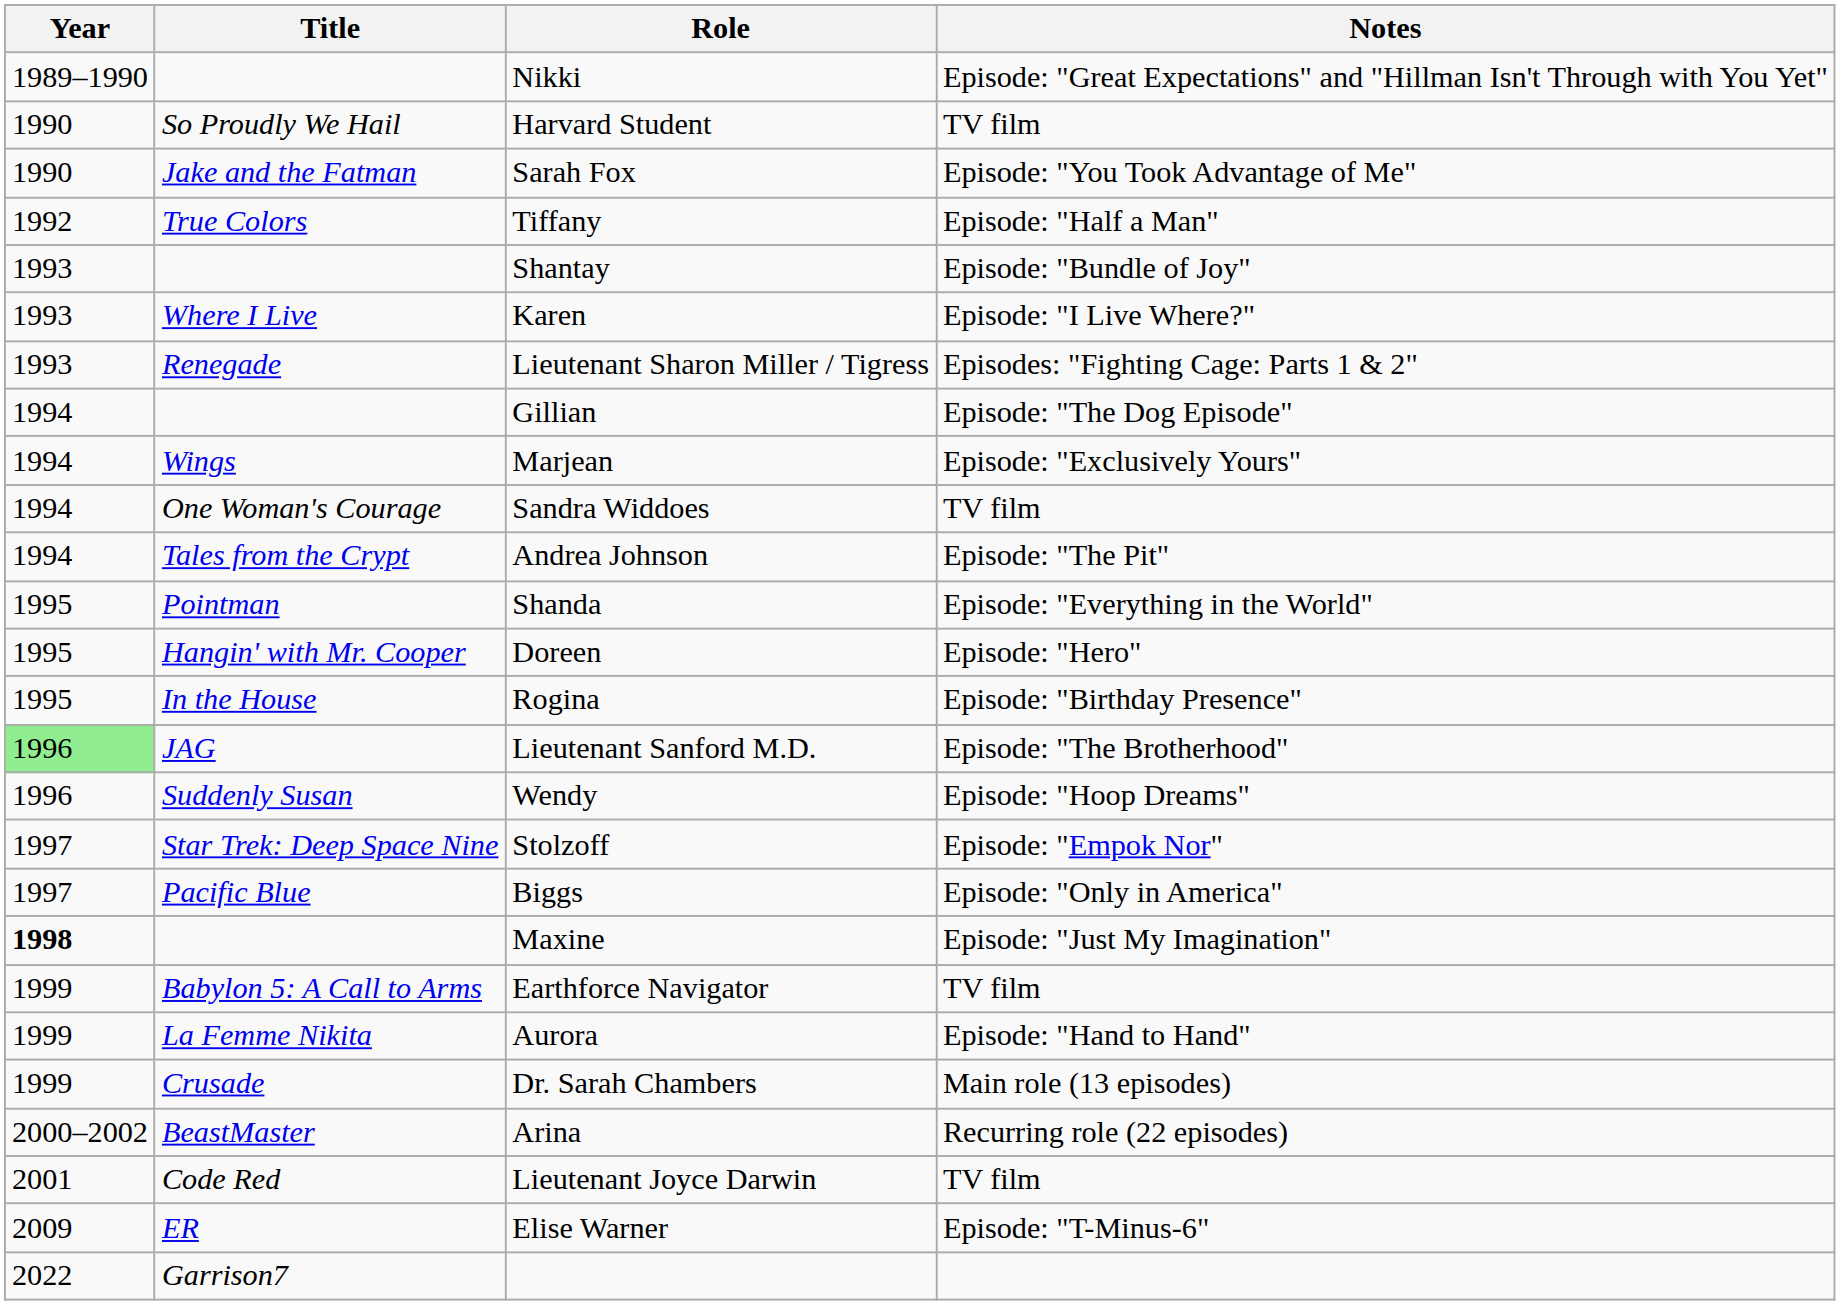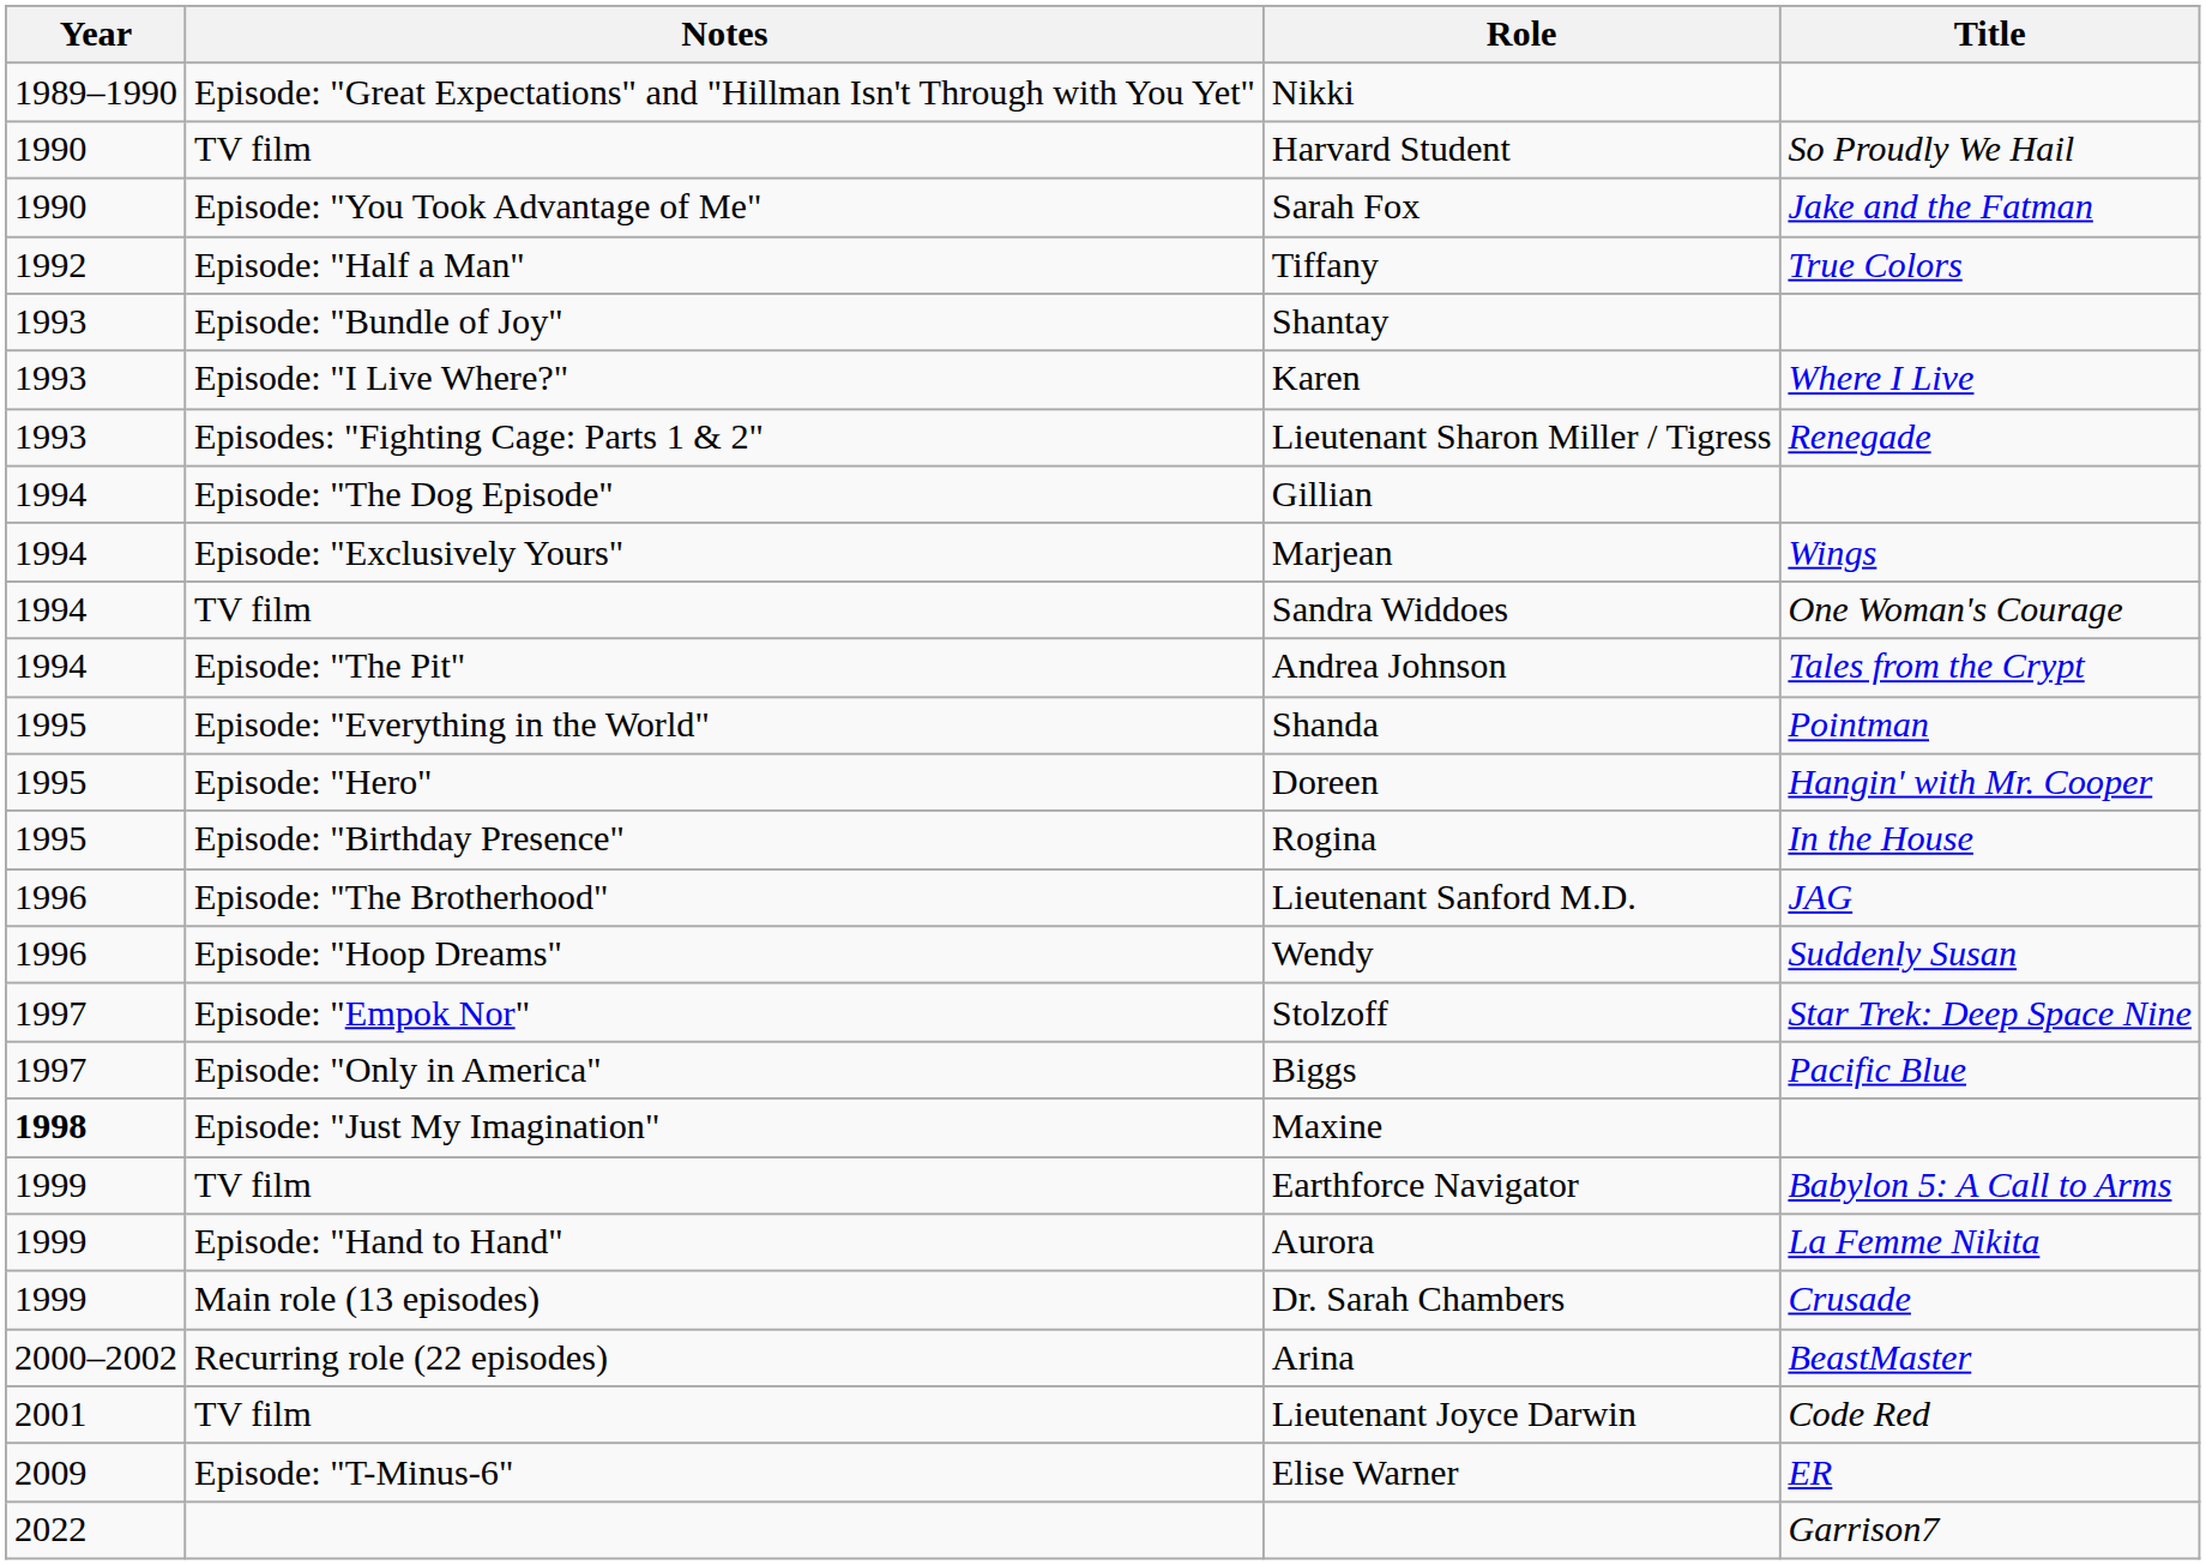 <table class="wikitable sortable">
 <tr>
 <th>Year</th>
+<th class="unsortable">Notes</th>
+<th>Role</th>
 <th>Title</th>
-<th>Role</th>
-<th class="unsortable">Notes</th>
 </tr>
 <tr>
 <td>1989–1990</td>
+<td>Episode: "Great Expectations" and "Hillman Isn't Through  with You Yet"</td>
+<td>Nikki</td>
 <td><em></em></td>
-<td>Nikki</td>
-<td>Episode: "Great Expectations" and "Hillman Isn't Through  with You Yet"</td>
 </tr>
 <tr>
 <td>1990</td>
+<td>TV film</td>
+<td>Harvard Student</td>
 <td><em>So Proudly We Hail</em></td>
-<td>Harvard Student</td>
-<td>TV film</td>
 </tr>
 <tr>
 <td>1990</td>
+<td>Episode: "You Took Advantage of Me"</td>
+<td>Sarah Fox</td>
 <td><em><a href='#'>Jake and the Fatman</a></em></td>
-<td>Sarah Fox</td>
-<td>Episode: "You Took Advantage of Me"</td>
 </tr>
 <tr>
 <td>1992</td>
+<td>Episode: "Half a Man"</td>
+<td>Tiffany</td>
 <td><em><a href='#'>True Colors</a></em></td>
-<td>Tiffany</td>
-<td>Episode: "Half a Man"</td>
 </tr>
 <tr>
 <td>1993</td>
+<td>Episode: "Bundle of Joy"</td>
+<td>Shantay</td>
 <td><em></em></td>
-<td>Shantay</td>
-<td>Episode: "Bundle of Joy"</td>
 </tr>
 <tr>
 <td>1993</td>
+<td>Episode: "I Live Where?"</td>
+<td>Karen</td>
 <td><em><a href='#'>Where I Live</a></em></td>
-<td>Karen</td>
-<td>Episode: "I Live Where?"</td>
 </tr>
 <tr>
 <td>1993</td>
+<td>Episodes: "Fighting Cage: Parts 1 & 2"</td>
+<td>Lieutenant Sharon Miller / Tigress</td>
 <td><em><a href='#'>Renegade</a></em></td>
-<td>Lieutenant Sharon Miller / Tigress</td>
-<td>Episodes: "Fighting Cage: Parts 1 & 2"</td>
 </tr>
 <tr>
 <td>1994</td>
+<td>Episode: "The Dog Episode"</td>
+<td>Gillian</td>
 <td><em></em></td>
-<td>Gillian</td>
-<td>Episode: "The Dog Episode"</td>
 </tr>
 <tr>
 <td>1994</td>
+<td>Episode: "Exclusively Yours"</td>
+<td>Marjean</td>
 <td><em><a href='#'>Wings</a></em></td>
-<td>Marjean</td>
-<td>Episode: "Exclusively Yours"</td>
 </tr>
 <tr>
 <td>1994</td>
+<td>TV film</td>
+<td>Sandra Widdoes</td>
 <td><em>One Woman's Courage</em></td>
-<td>Sandra Widdoes</td>
-<td>TV film</td>
 </tr>
 <tr>
 <td>1994</td>
+<td>Episode: "The Pit"</td>
+<td>Andrea Johnson</td>
 <td><em><a href='#'>Tales from the Crypt</a></em></td>
-<td>Andrea Johnson</td>
-<td>Episode: "The Pit"</td>
 </tr>
 <tr>
 <td>1995</td>
+<td>Episode: "Everything in the World"</td>
+<td>Shanda</td>
 <td><em><a href='#'>Pointman</a></em></td>
-<td>Shanda</td>
-<td>Episode: "Everything in the World"</td>
 </tr>
 <tr>
 <td>1995</td>
+<td>Episode: "Hero"</td>
+<td>Doreen</td>
 <td><em><a href='#'>Hangin' with Mr. Cooper</a></em></td>
-<td>Doreen</td>
-<td>Episode: "Hero"</td>
 </tr>
 <tr>
 <td>1995</td>
+<td>Episode: "Birthday Presence"</td>
+<td>Rogina</td>
 <td><em><a href='#'>In the House</a></em></td>
-<td>Rogina</td>
-<td>Episode: "Birthday Presence"</td>
-</tr>
-<tr>
-<td style="background: lightgreen;">1996</td>
-<td><em><a href='#'>JAG</a></em></td>
-<td>Lieutenant Sanford M.D.</td>
-<td>Episode: "The Brotherhood"</td>
 </tr>
 <tr>
 <td>1996</td>
+<td>Episode: "The Brotherhood"</td>
+<td>Lieutenant Sanford M.D.</td>
+<td><em><a href='#'>JAG</a></em></td>
+</tr>
+<tr>
+<td>1996</td>
+<td>Episode: "Hoop Dreams"</td>
+<td>Wendy</td>
 <td><em><a href='#'>Suddenly Susan</a></em></td>
-<td>Wendy</td>
-<td>Episode: "Hoop Dreams"</td>
 </tr>
 <tr>
 <td>1997</td>
+<td>Episode: "<a href='#'>Empok Nor</a>"</td>
+<td>Stolzoff</td>
 <td><em><a href='#'>Star Trek: Deep Space Nine</a></em></td>
-<td>Stolzoff</td>
-<td>Episode: "<a href='#'>Empok Nor</a>"</td>
 </tr>
 <tr>
 <td>1997</td>
+<td>Episode: "Only in America"</td>
+<td>Biggs</td>
 <td><em><a href='#'>Pacific Blue</a></em></td>
-<td>Biggs</td>
-<td>Episode: "Only in America"</td>
 </tr>
 <tr>
 <td><strong>1998</strong></td>
+<td>Episode: "Just My Imagination"</td>
+<td>Maxine</td>
 <td><em></em></td>
-<td>Maxine</td>
-<td>Episode: "Just My Imagination"</td>
 </tr>
 <tr>
 <td>1999</td>
+<td>TV film</td>
+<td>Earthforce Navigator</td>
 <td><em><a href='#'>Babylon 5: A Call to Arms</a></em></td>
-<td>Earthforce Navigator</td>
-<td>TV film</td>
 </tr>
 <tr>
 <td>1999</td>
+<td>Episode: "Hand to Hand"</td>
+<td>Aurora</td>
 <td><em><a href='#'>La Femme Nikita</a></em></td>
-<td>Aurora</td>
-<td>Episode: "Hand to Hand"</td>
 </tr>
 <tr>
 <td>1999</td>
+<td>Main role (13 episodes)</td>
+<td>Dr. Sarah Chambers</td>
 <td><em><a href='#'>Crusade</a></em></td>
-<td>Dr. Sarah Chambers</td>
-<td>Main role (13 episodes)</td>
 </tr>
 <tr>
 <td>2000–2002</td>
+<td>Recurring role (22 episodes)</td>
+<td>Arina</td>
 <td><em><a href='#'>BeastMaster</a></em></td>
-<td>Arina</td>
-<td>Recurring role (22 episodes)</td>
 </tr>
 <tr>
 <td>2001</td>
+<td>TV film</td>
+<td>Lieutenant Joyce Darwin</td>
 <td><em>Code Red</em></td>
-<td>Lieutenant Joyce Darwin</td>
-<td>TV film</td>
 </tr>
 <tr>
 <td>2009</td>
+<td>Episode: "T-Minus-6"</td>
+<td>Elise Warner</td>
 <td><em><a href='#'>ER</a></em></td>
-<td>Elise Warner</td>
-<td>Episode: "T-Minus-6"</td>
 </tr>
 <tr>
 <td>2022</td>
-<td><em>Garrison7</em></td>
 <td></td>
 <td></td>
+<td><em>Garrison7</em></td>
 </tr>
 </table>
